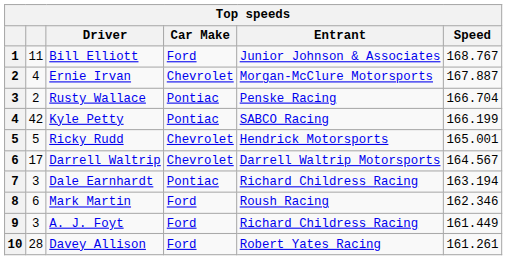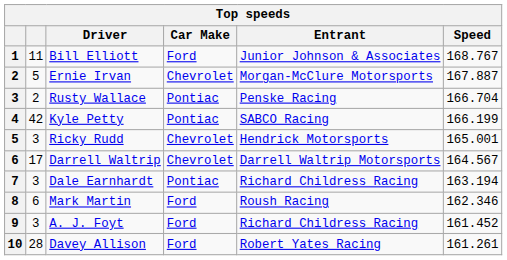 <table class="wikitable" style="font-size: 90%;">
 <tr>
 <th colspan=6>Top speeds</th>
 </tr>
 <tr>
 <th></th>
 <th></th>
 <th>Driver</th>
 <th>Car Make</th>
 <th>Entrant</th>
 <th>Speed</th>
 </tr>
 <tr>
 <th>1</th>
 <td align="center">11</td>
 <td><a href='#'>Bill Elliott</a></td>
 <td><a href='#'>Ford</a></td>
 <td><a href='#'>Junior Johnson & Associates</a></td>
 <td>168.767</td>
 </tr>
 <tr>
 <th>2</th>
-<td align="center">4</td>
+<td align="center">5</td>
 <td><a href='#'>Ernie Irvan</a></td>
 <td><a href='#'>Chevrolet</a></td>
 <td><a href='#'>Morgan-McClure Motorsports</a></td>
 <td>167.887</td>
 </tr>
 <tr>
 <th>3</th>
 <td align="center">2</td>
 <td><a href='#'>Rusty Wallace</a></td>
 <td><a href='#'>Pontiac</a></td>
 <td><a href='#'>Penske Racing</a></td>
 <td>166.704</td>
 </tr>
 <tr>
 <th>4</th>
 <td align="center">42</td>
 <td><a href='#'>Kyle Petty</a></td>
 <td><a href='#'>Pontiac</a></td>
 <td><a href='#'>SABCO Racing</a></td>
 <td>166.199</td>
 </tr>
 <tr>
 <th>5</th>
-<td align="center">5</td>
+<td align="center">3</td>
 <td><a href='#'>Ricky Rudd</a></td>
 <td><a href='#'>Chevrolet</a></td>
 <td><a href='#'>Hendrick Motorsports</a></td>
 <td>165.001</td>
 </tr>
 <tr>
 <th>6</th>
 <td align="center">17</td>
 <td><a href='#'>Darrell Waltrip</a></td>
 <td><a href='#'>Chevrolet</a></td>
 <td><a href='#'>Darrell Waltrip Motorsports</a></td>
 <td>164.567</td>
 </tr>
 <tr>
 <th>7</th>
 <td align="center">3</td>
 <td><a href='#'>Dale Earnhardt</a></td>
 <td><a href='#'>Pontiac</a></td>
 <td><a href='#'>Richard Childress Racing</a></td>
 <td>163.194</td>
 </tr>
 <tr>
 <th>8</th>
 <td align="center">6</td>
 <td><a href='#'>Mark Martin</a></td>
 <td><a href='#'>Ford</a></td>
 <td><a href='#'>Roush Racing</a></td>
 <td>162.346</td>
 </tr>
 <tr>
 <th>9</th>
 <td align="center">3</td>
 <td><a href='#'>A. J. Foyt</a></td>
 <td><a href='#'>Ford</a></td>
 <td><a href='#'>Richard Childress Racing</a></td>
-<td>161.449</td>
+<td>161.452</td>
 </tr>
 <tr>
 <th>10</th>
 <td align="center">28</td>
 <td><a href='#'>Davey Allison</a></td>
 <td><a href='#'>Ford</a></td>
 <td><a href='#'>Robert Yates Racing</a></td>
 <td>161.261</td>
 </tr>
 </table>
